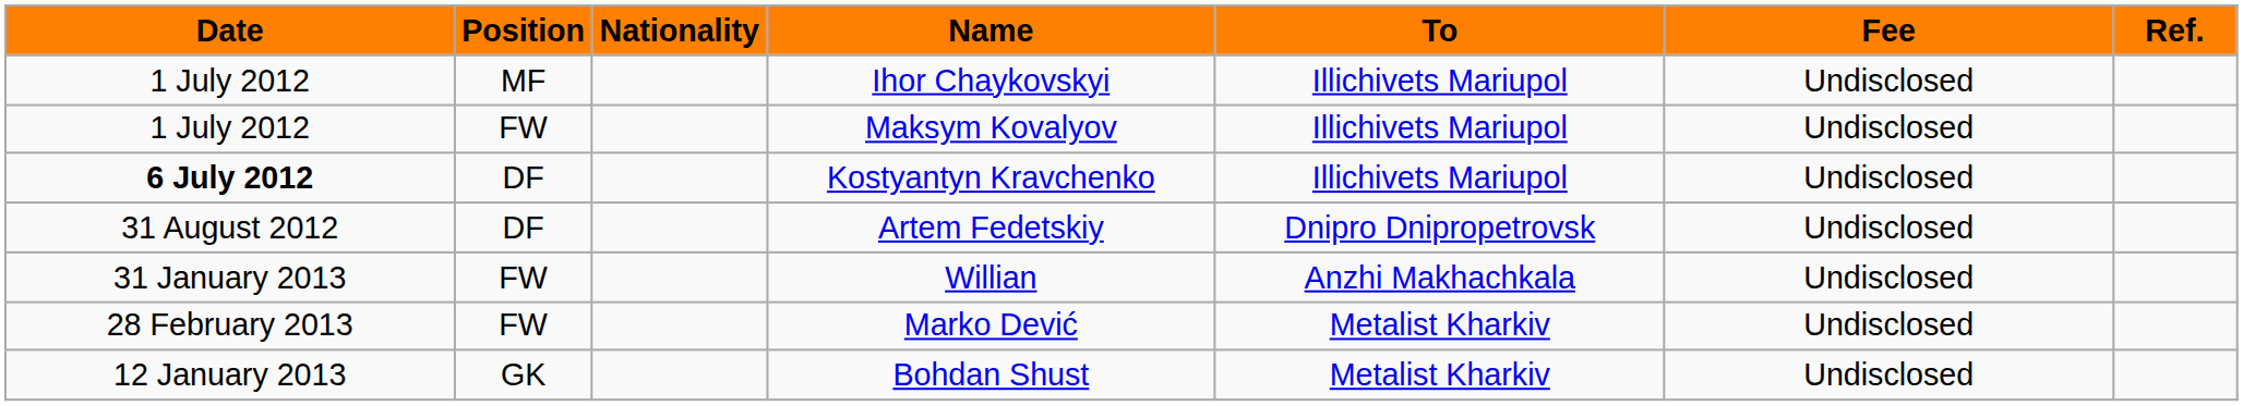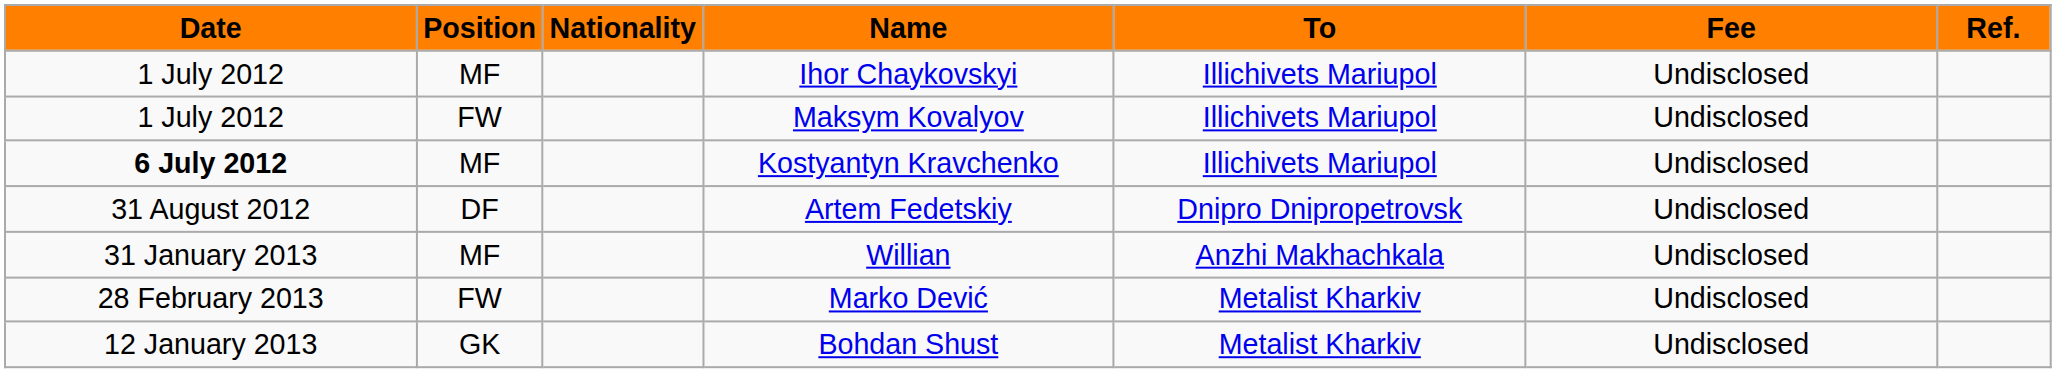 <table class="wikitable" style="text-align:center; font-size:90%; ">
 <tr>
 <th style="background:#FF8000; color:black; width:200px;">Date</th>
 <th style="background:#FF8000; color:black; width:50px;">Position</th>
 <th style="background:#FF8000; color:black; width:50px;">Nationality</th>
 <th style="background:#FF8000; color:black; width:200px;">Name</th>
 <th style="background:#FF8000; color:black; width:200px;">To</th>
 <th style="background:#FF8000; color:black; width:200px;">Fee</th>
 <th style="background:#FF8000; color:black; width:50px;">Ref.</th>
 </tr>
 <tr>
 <td>1 July 2012</td>
 <td>MF</td>
 <td></td>
 <td><a href='#'>Ihor Chaykovskyi</a></td>
 <td><a href='#'>Illichivets Mariupol</a></td>
 <td>Undisclosed</td>
 <td></td>
 </tr>
 <tr>
 <td>1 July 2012</td>
 <td>FW</td>
 <td></td>
 <td><a href='#'>Maksym Kovalyov</a></td>
 <td><a href='#'>Illichivets Mariupol</a></td>
 <td>Undisclosed</td>
 <td></td>
 </tr>
 <tr>
 <td><strong>6 July 2012</strong></td>
-<td>DF</td>
+<td>MF</td>
 <td></td>
 <td><a href='#'>Kostyantyn Kravchenko</a></td>
 <td><a href='#'>Illichivets Mariupol</a></td>
 <td>Undisclosed</td>
 <td></td>
 </tr>
 <tr>
 <td>31 August 2012</td>
 <td>DF</td>
 <td></td>
 <td><a href='#'>Artem Fedetskiy</a></td>
 <td><a href='#'>Dnipro Dnipropetrovsk</a></td>
 <td>Undisclosed</td>
 <td></td>
 </tr>
 <tr>
 <td>31 January 2013</td>
-<td>FW</td>
+<td>MF</td>
 <td></td>
 <td><a href='#'>Willian</a></td>
 <td><a href='#'>Anzhi Makhachkala</a></td>
 <td>Undisclosed</td>
 <td></td>
 </tr>
 <tr>
 <td>28 February 2013</td>
 <td>FW</td>
 <td></td>
 <td><a href='#'>Marko Dević</a></td>
 <td><a href='#'>Metalist Kharkiv</a></td>
 <td>Undisclosed</td>
 <td></td>
 </tr>
 <tr>
 <td>12 January 2013</td>
 <td>GK</td>
 <td></td>
 <td><a href='#'>Bohdan Shust</a></td>
 <td><a href='#'>Metalist Kharkiv</a></td>
 <td>Undisclosed</td>
 <td></td>
 </tr>
 </table>
